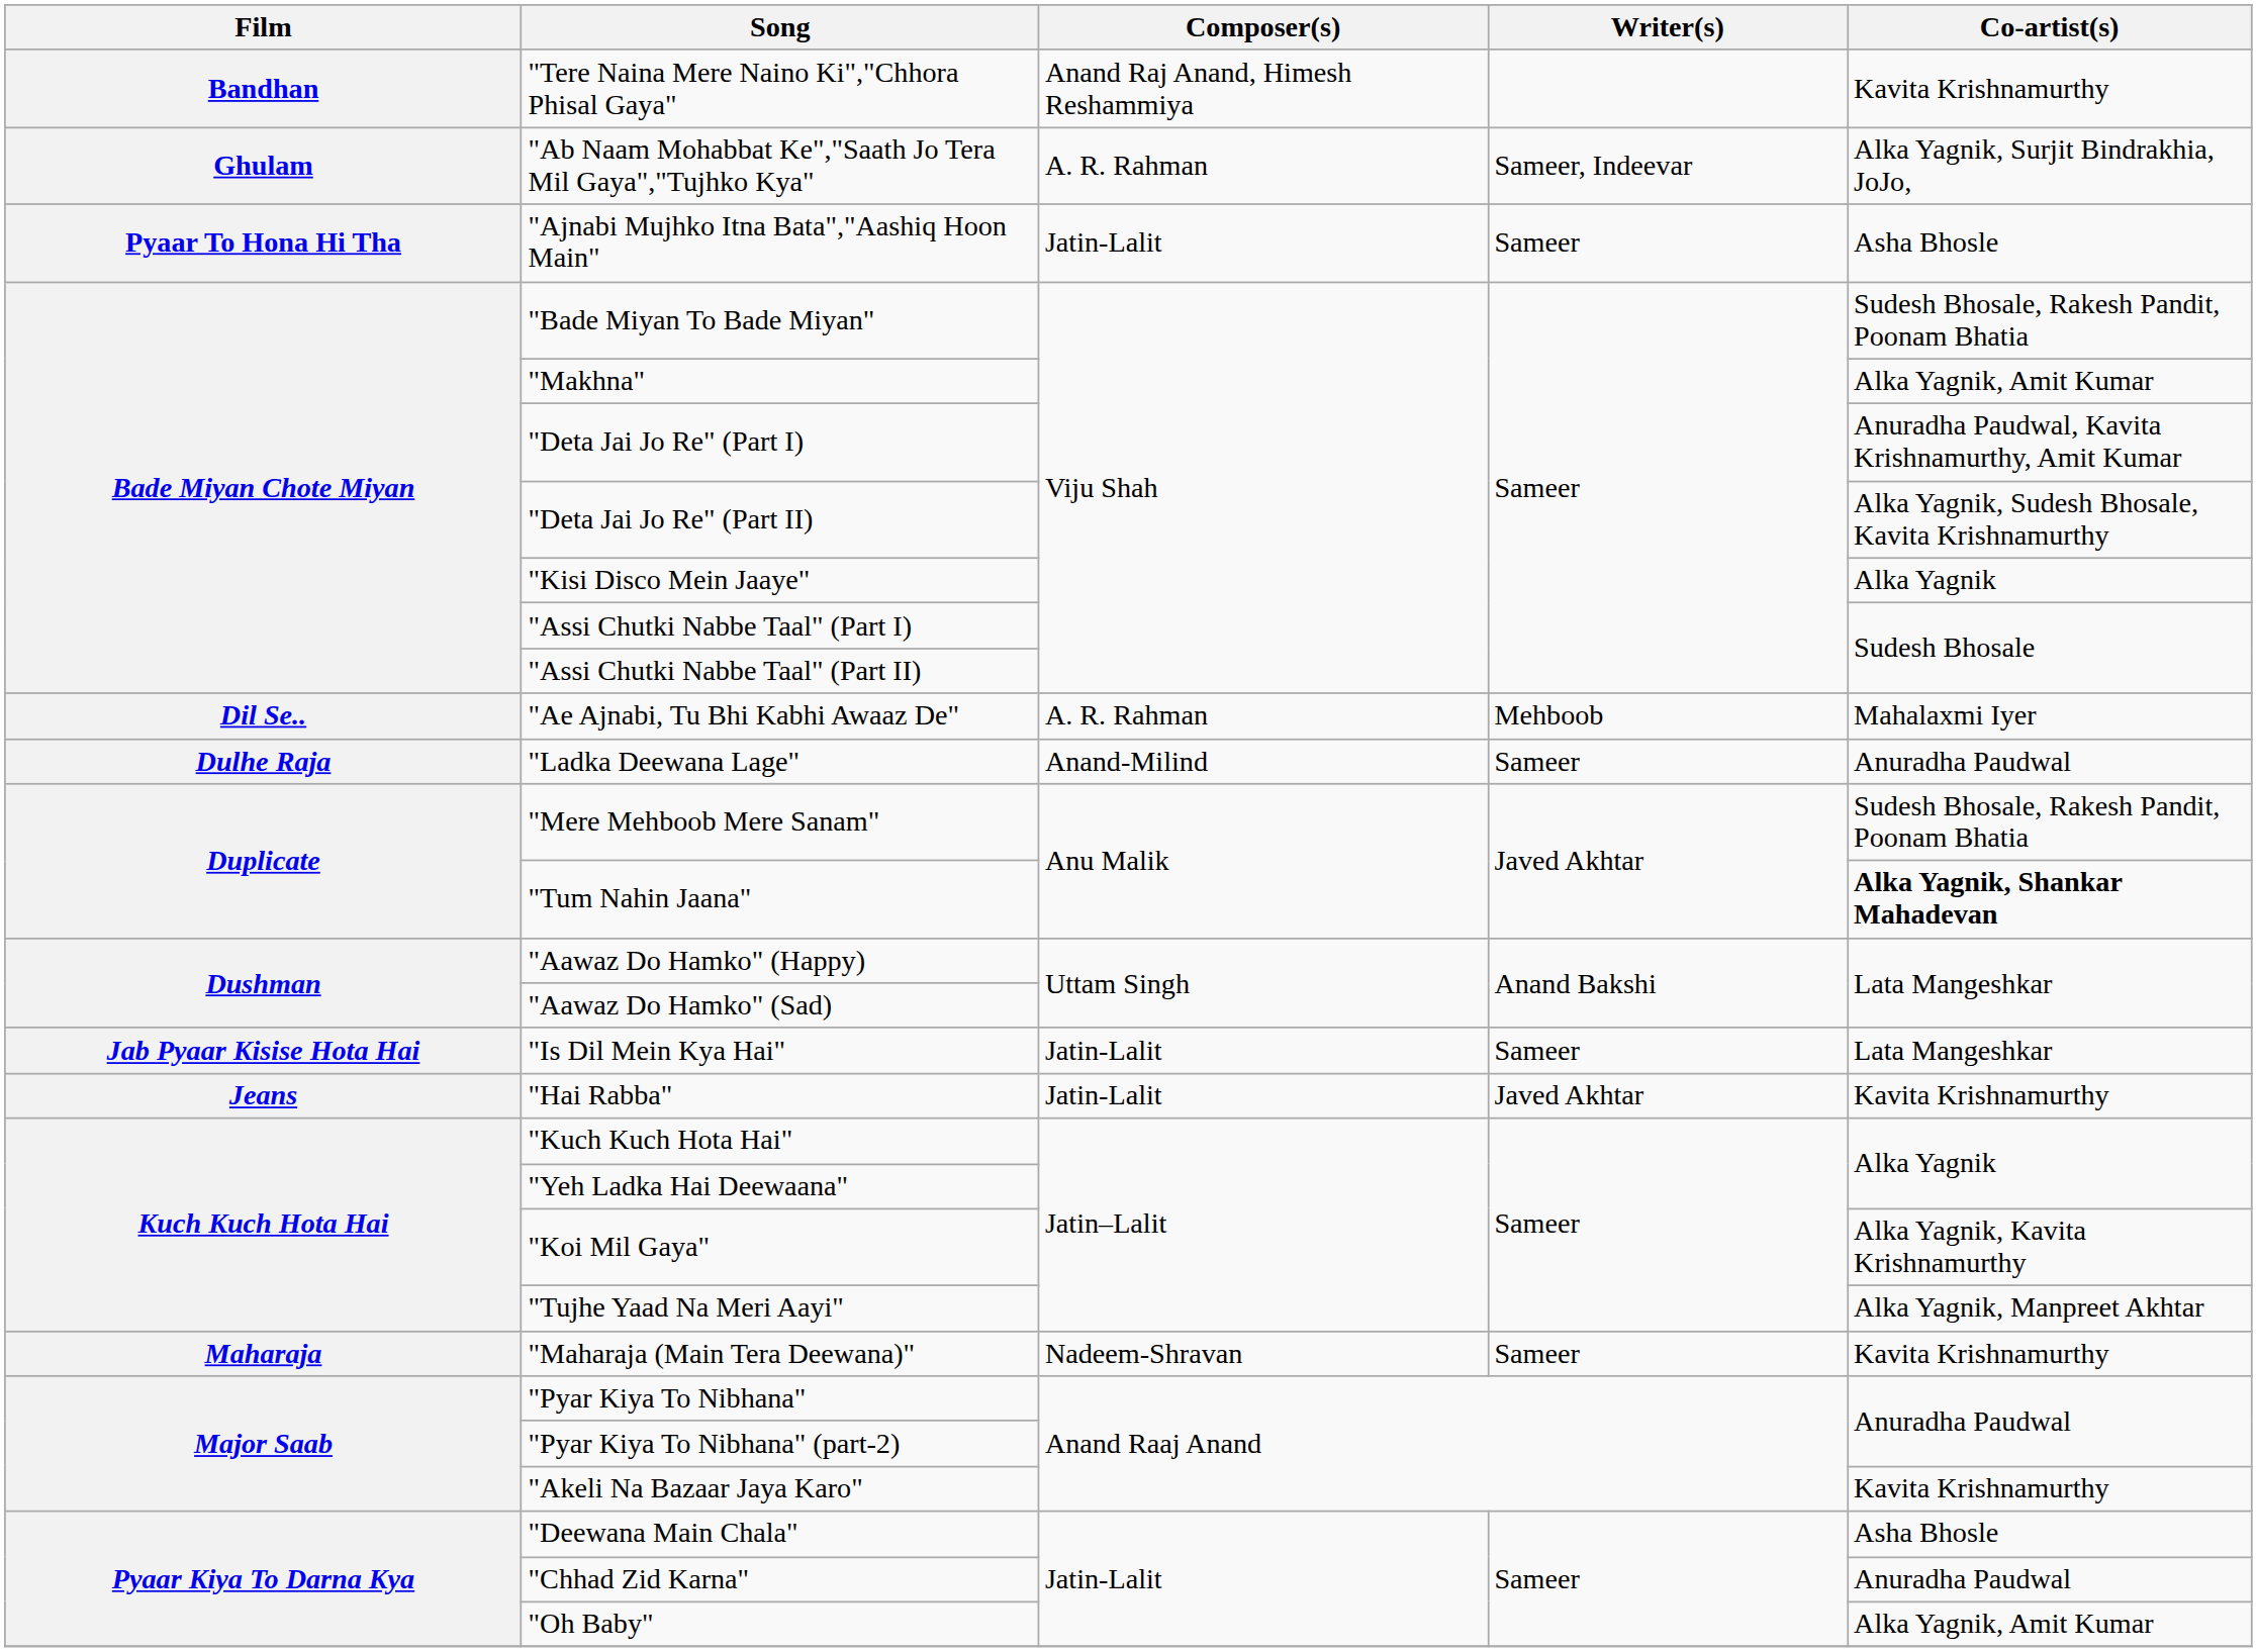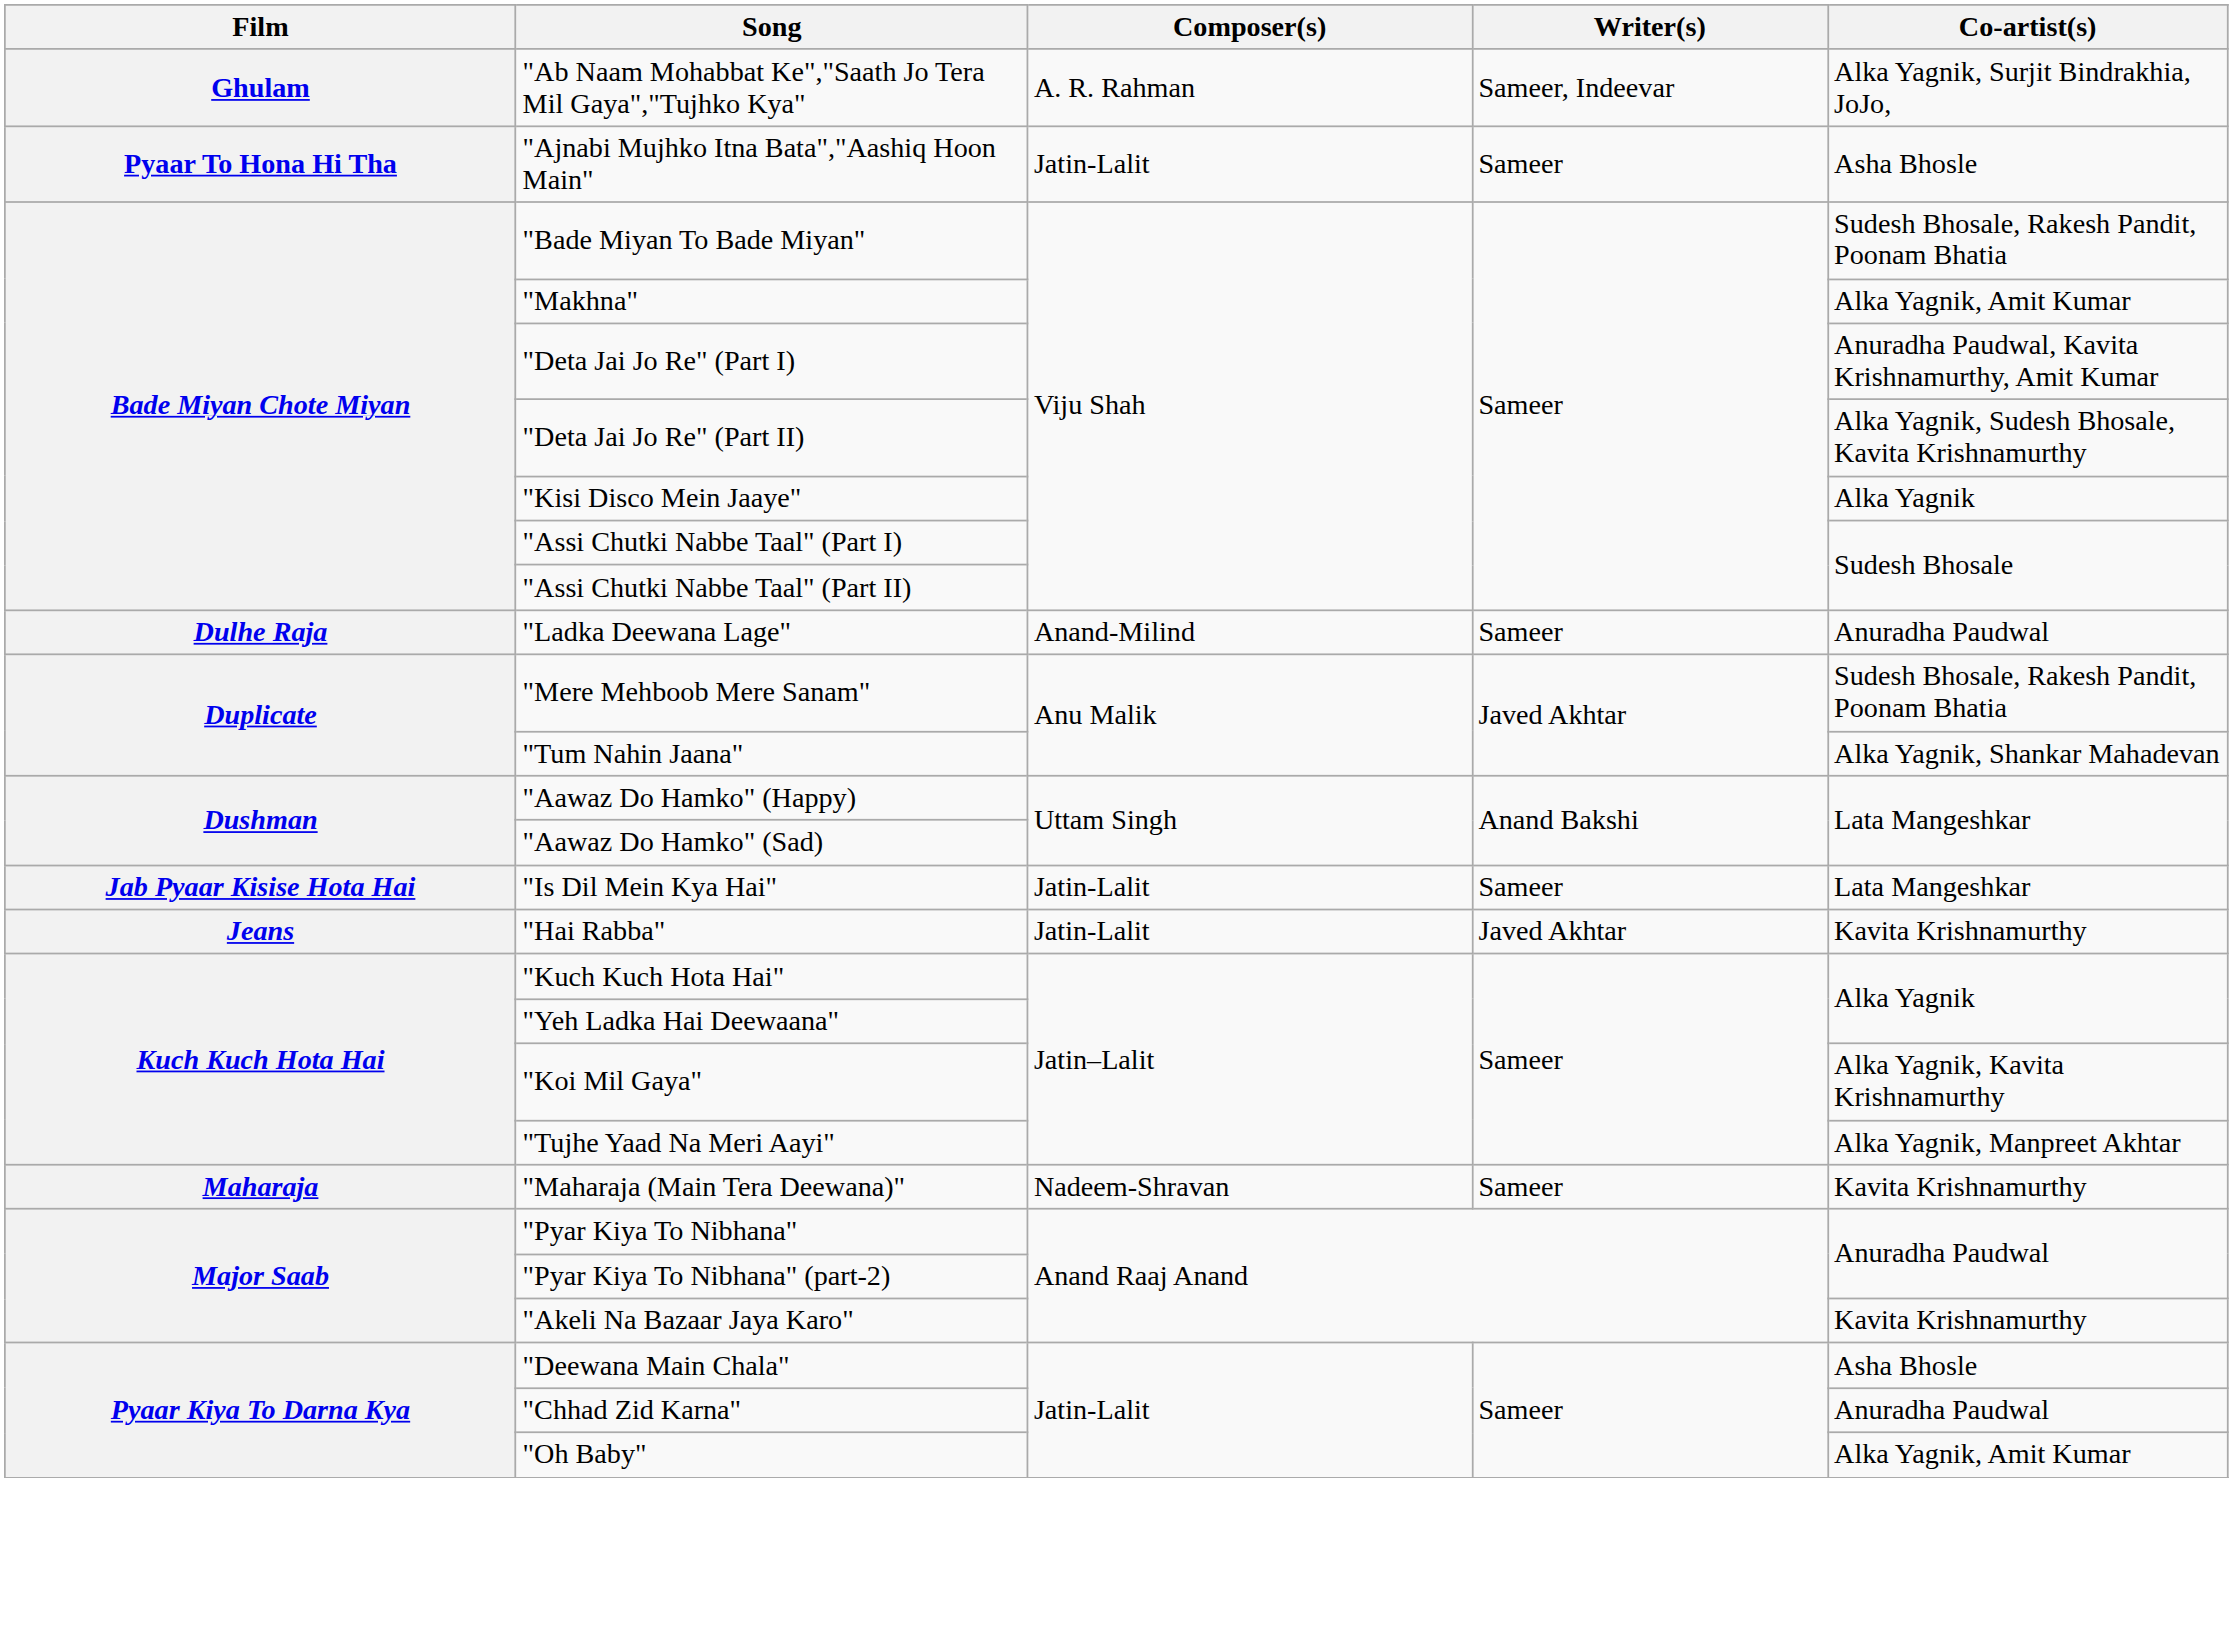 <table class="wikitable plainrowheaders" width="100%" textcolor:#000;">
 <tr>
 <th scope="col" width=23%>Film</th>
 <th scope="col" width=23%>Song</th>
 <th scope="col" width=20%>Composer(s)</th>
 <th scope="col" width=16%>Writer(s)</th>
 <th scope="col" width=18%>Co-artist(s)</th>
-</tr>
-<tr>
-<th><a href='#'>Bandhan</a></th>
-<td>"Tere Naina Mere Naino Ki","Chhora Phisal Gaya"</td>
-<td>Anand Raj Anand, Himesh Reshammiya</td>
-<td></td>
-<td>Kavita Krishnamurthy</td>
 </tr>
 <tr>
 <th><a href='#'>Ghulam</a></th>
 <td>"Ab Naam Mohabbat Ke","Saath Jo Tera Mil Gaya","Tujhko Kya"</td>
 <td>A. R. Rahman</td>
 <td>Sameer, Indeevar</td>
 <td>Alka Yagnik, Surjit Bindrakhia, JoJo,</td>
 </tr>
 <tr>
 <th><a href='#'>Pyaar To Hona Hi Tha</a></th>
 <td>"Ajnabi Mujhko Itna Bata","Aashiq Hoon Main"</td>
 <td>Jatin-Lalit</td>
 <td>Sameer</td>
 <td>Asha Bhosle</td>
 </tr>
 <tr>
 <th rowspan="7"><em><a href='#'>Bade Miyan Chote Miyan</a></em></th>
 <td>"Bade Miyan To Bade Miyan"</td>
 <td rowspan=7>Viju Shah</td>
 <td rowspan=7>Sameer</td>
 <td>Sudesh Bhosale, Rakesh Pandit, Poonam Bhatia</td>
 </tr>
 <tr>
 <td>"Makhna"</td>
 <td>Alka Yagnik, Amit Kumar</td>
 </tr>
 <tr>
 <td>"Deta Jai Jo Re" (Part I)</td>
 <td>Anuradha Paudwal, Kavita Krishnamurthy, Amit Kumar</td>
 </tr>
 <tr>
 <td>"Deta Jai Jo Re" (Part II)</td>
 <td>Alka Yagnik, Sudesh Bhosale, Kavita Krishnamurthy</td>
 </tr>
 <tr>
 <td>"Kisi Disco Mein Jaaye"</td>
 <td>Alka Yagnik</td>
 </tr>
 <tr>
 <td>"Assi Chutki Nabbe Taal" (Part I)</td>
 <td rowspan=2>Sudesh Bhosale</td>
 </tr>
 <tr>
 <td>"Assi Chutki Nabbe Taal" (Part II)</td>
 </tr>
 <tr>
-<th><em><a href='#'>Dil Se..</a></em></th>
-<td>"Ae Ajnabi, Tu Bhi Kabhi Awaaz De"</td>
-<td>A. R. Rahman</td>
-<td>Mehboob</td>
-<td>Mahalaxmi Iyer</td>
-</tr>
-<tr>
 <th><em><a href='#'>Dulhe Raja</a></em></th>
 <td>"Ladka Deewana Lage"</td>
 <td>Anand-Milind</td>
 <td>Sameer</td>
 <td>Anuradha Paudwal</td>
 </tr>
 <tr>
 <th rowspan="2"><em><a href='#'>Duplicate</a></em></th>
 <td>"Mere Mehboob Mere Sanam"</td>
 <td rowspan=2>Anu Malik</td>
 <td rowspan=2>Javed Akhtar</td>
 <td>Sudesh Bhosale, Rakesh Pandit, Poonam Bhatia</td>
 </tr>
 <tr>
 <td>"Tum Nahin Jaana"</td>
-<td><strong>Alka Yagnik, Shankar Mahadevan</strong></td>
+<td>Alka Yagnik, Shankar Mahadevan</td>
 </tr>
 <tr>
 <th Rowspan="2"><em><a href='#'>Dushman</a></em></th>
 <td>"Aawaz Do Hamko" (Happy)</td>
 <td rowspan=2>Uttam Singh</td>
 <td rowspan=2>Anand Bakshi</td>
 <td rowspan=2>Lata Mangeshkar</td>
 </tr>
 <tr>
 <td>"Aawaz Do Hamko" (Sad)</td>
 </tr>
 <tr>
 <th><em><a href='#'>Jab Pyaar Kisise Hota Hai</a></em></th>
 <td>"Is Dil Mein Kya Hai"</td>
 <td>Jatin-Lalit</td>
 <td>Sameer</td>
 <td>Lata Mangeshkar</td>
 </tr>
 <tr>
 <th><em><a href='#'>Jeans</a></em></th>
 <td>"Hai Rabba"</td>
 <td>Jatin-Lalit</td>
 <td>Javed Akhtar</td>
 <td>Kavita Krishnamurthy</td>
 </tr>
 <tr>
 <th Rowspan=4><em><a href='#'>Kuch Kuch Hota Hai</a></em></th>
 <td>"Kuch Kuch Hota Hai"</td>
 <td rowspan=4>Jatin–Lalit</td>
 <td rowspan=4>Sameer</td>
 <td rowspan=2>Alka Yagnik</td>
 </tr>
 <tr>
 <td>"Yeh Ladka Hai Deewaana"</td>
 </tr>
 <tr>
 <td>"Koi Mil Gaya"</td>
 <td>Alka Yagnik,  Kavita Krishnamurthy</td>
 </tr>
 <tr>
 <td>"Tujhe Yaad Na Meri Aayi"</td>
 <td>Alka Yagnik, Manpreet Akhtar</td>
 </tr>
 <tr>
 <th><em><a href='#'>Maharaja</a></em></th>
 <td>"Maharaja (Main Tera Deewana)"</td>
 <td>Nadeem-Shravan</td>
 <td>Sameer</td>
 <td>Kavita Krishnamurthy</td>
 </tr>
 <tr>
 <th Rowspan="3"><em><a href='#'>Major Saab</a></em></th>
 <td>"Pyar Kiya To Nibhana"</td>
 <td rowspan=3 colspan=2>Anand Raaj Anand</td>
 <td rowspan=2>Anuradha Paudwal</td>
 </tr>
 <tr>
 <td>"Pyar Kiya To Nibhana" (part-2)</td>
 </tr>
 <tr>
 <td>"Akeli Na Bazaar Jaya Karo"</td>
 <td>Kavita Krishnamurthy</td>
 </tr>
 <tr>
 <th Rowspan="3"><em><a href='#'>Pyaar Kiya To Darna Kya</a></em></th>
 <td>"Deewana Main Chala"</td>
 <td rowspan=3>Jatin-Lalit</td>
 <td rowspan=3>Sameer</td>
 <td>Asha Bhosle</td>
 </tr>
 <tr>
 <td>"Chhad Zid Karna"</td>
 <td>Anuradha Paudwal</td>
 </tr>
 <tr>
 <td>"Oh Baby"</td>
 <td>Alka Yagnik, Amit Kumar</td>
 </tr>
 <tr>
 </tr>
 </table>
